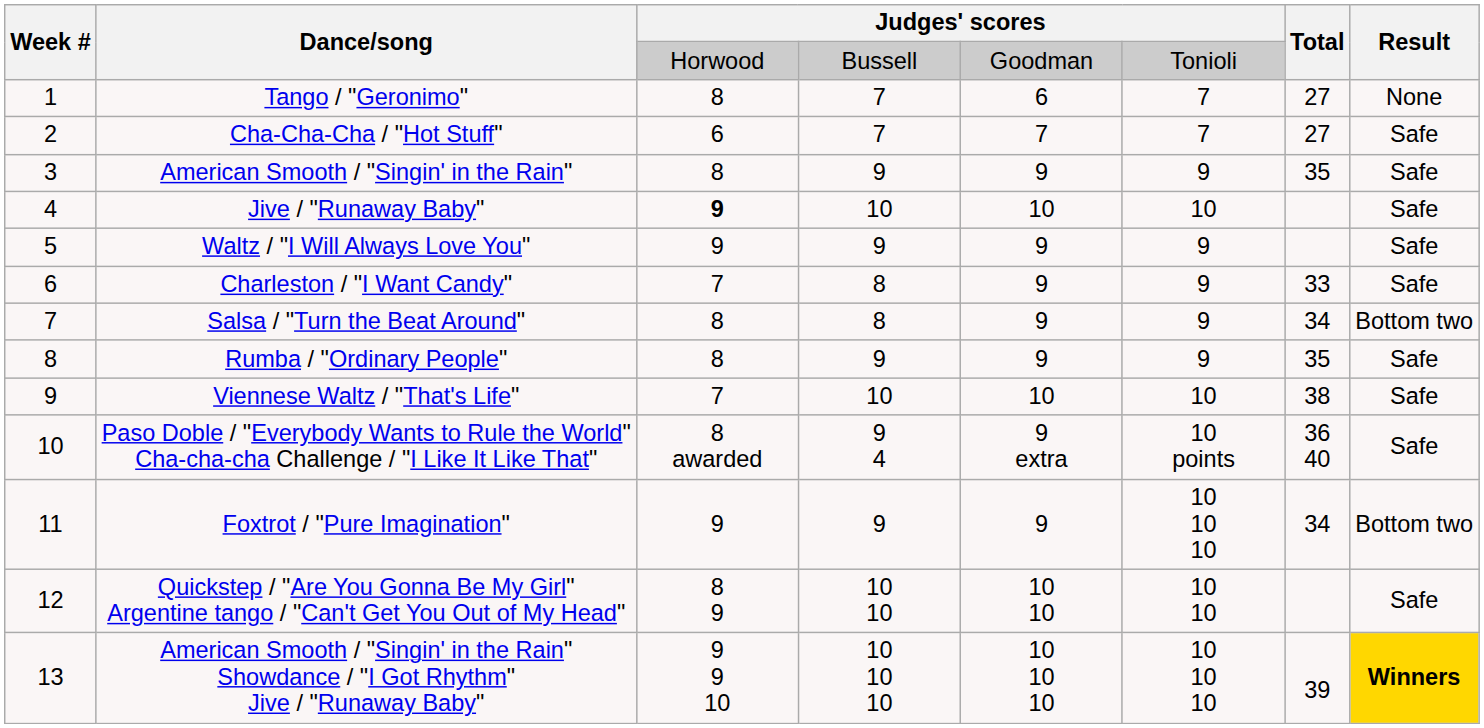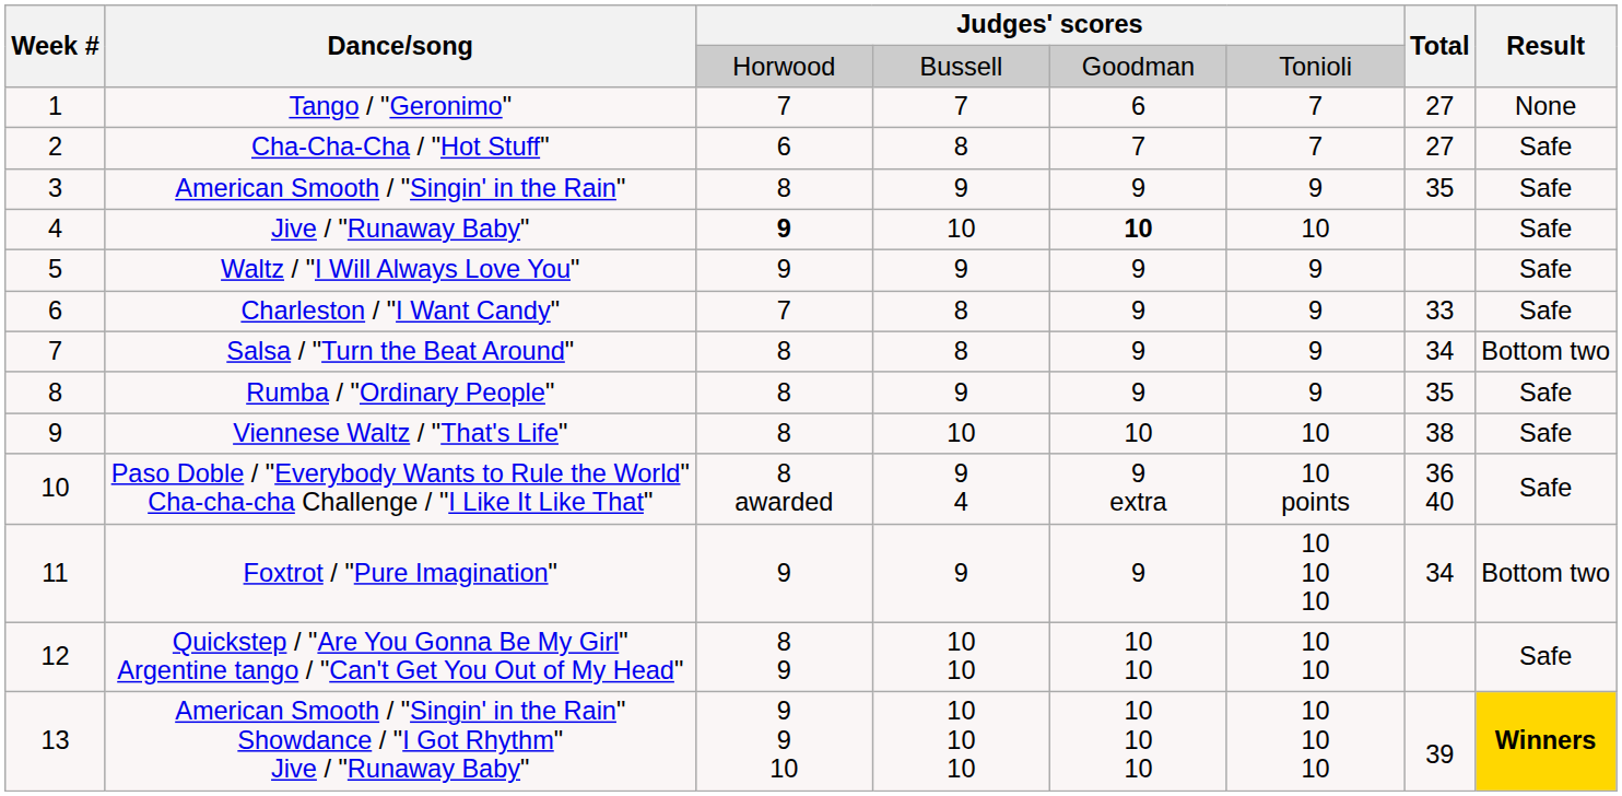 <table class="wikitable collapsible collapsed">
 <tr style="text-align:Center; ;">
 <th rowspan="2"><strong>Week #</strong></th>
 <th rowspan="2"><strong>Dance</strong>/<strong>song</strong></th>
 <th colspan="4"><strong>Judges' scores</strong></th>
 <th rowspan="2"><strong>Total</strong></th>
 <th rowspan="2"><strong>Result</strong></th>
 </tr>
 <tr style="text-align:center; background:#ccc;">
 <td style="width:11%;">Horwood</td>
 <td style="width:11%;">Bussell</td>
 <td style="width:11%;">Goodman</td>
 <td style="width:11%;">Tonioli</td>
 </tr>
 <tr style="text-align:center; text-align:center; background:#faf6f6;">
 <td>1</td>
 <td><a href='#'>Tango</a> / "<a href='#'>Geronimo</a>"</td>
-<td>8</td>
+<td>7</td>
 <td>7</td>
 <td>6</td>
 <td>7</td>
 <td>27</td>
 <td>None</td>
 </tr>
 <tr style="text-align:center; text-align:center; background:#faf6f6;">
 <td>2</td>
 <td><a href='#'>Cha-Cha-Cha</a> / "<a href='#'>Hot Stuff</a>"</td>
 <td>6</td>
-<td>7</td>
+<td>8</td>
 <td>7</td>
 <td>7</td>
 <td>27</td>
 <td>Safe</td>
 </tr>
 <tr style="text-align:center; text-align:center; background:#faf6f6;">
 <td>3</td>
 <td><a href='#'>American Smooth</a> / "<a href='#'>Singin' in the Rain</a>"</td>
 <td>8</td>
 <td>9</td>
 <td>9</td>
 <td>9</td>
 <td>35</td>
 <td>Safe</td>
 </tr>
 <tr style="text-align:center; text-align:center; background:#faf6f6;">
 <td>4</td>
 <td><a href='#'>Jive</a> / "<a href='#'>Runaway Baby</a>"</td>
 <td><strong>9</strong></td>
 <td>10</td>
-<td>10</td>
+<td><strong>10</strong></td>
 <td>10</td>
 <td></td>
 <td>Safe</td>
 </tr>
 <tr style="text-align:center; text-align:center; background:#faf6f6;">
 <td>5</td>
 <td><a href='#'>Waltz</a> / "<a href='#'>I Will Always Love You</a>"</td>
 <td>9</td>
 <td>9</td>
 <td>9</td>
 <td>9</td>
 <td></td>
 <td>Safe</td>
 </tr>
 <tr style="text-align:center; text-align:center; background:#faf6f6;">
 <td>6</td>
 <td><a href='#'>Charleston</a> / "<a href='#'>I Want Candy</a>"</td>
 <td>7</td>
 <td>8</td>
 <td>9</td>
 <td>9</td>
 <td>33</td>
 <td>Safe</td>
 </tr>
 <tr style="text-align:center; text-align:center; background:#faf6f6;">
 <td>7</td>
 <td><a href='#'>Salsa</a> / "<a href='#'>Turn the Beat Around</a>"</td>
 <td>8</td>
 <td>8</td>
 <td>9</td>
 <td>9</td>
 <td>34</td>
 <td>Bottom two</td>
 </tr>
 <tr style="text-align:center; text-align:center; background:#faf6f6;">
 <td>8</td>
 <td><a href='#'>Rumba</a> / "<a href='#'>Ordinary People</a>"</td>
 <td>8</td>
 <td>9</td>
 <td>9</td>
 <td>9</td>
 <td>35</td>
 <td>Safe</td>
 </tr>
 <tr style="text-align:center; text-align:center; background:#faf6f6;">
 <td>9</td>
 <td><a href='#'>Viennese Waltz</a> / "<a href='#'>That's Life</a>"</td>
-<td>7</td>
+<td>8</td>
 <td>10</td>
 <td>10</td>
 <td>10</td>
 <td>38</td>
 <td>Safe</td>
 </tr>
 <tr style="text-align:center; text-align:center; background:#faf6f6;">
 <td>10</td>
 <td><a href='#'>Paso Doble</a> / "<a href='#'>Everybody Wants to Rule the World</a>"<br><a href='#'>Cha-cha-cha</a> Challenge / "<a href='#'>I Like It Like That</a>"</td>
 <td>8<br>awarded</td>
 <td>9<br>4</td>
 <td>9<br>extra</td>
 <td>10<br>points</td>
 <td>36<br>40</td>
 <td>Safe</td>
 </tr>
 <tr style="text-align:center; text-align:center; background:#faf6f6;">
 <td>11</td>
 <td><a href='#'>Foxtrot</a> / "<a href='#'>Pure Imagination</a>"</td>
 <td>9</td>
 <td>9</td>
 <td>9</td>
 <td>10<br>10<br>10</td>
 <td>34</td>
 <td>Bottom two</td>
 </tr>
 <tr style="text-align:center; text-align:center; background:#faf6f6;">
 <td>12</td>
 <td><a href='#'>Quickstep</a> / "<a href='#'>Are You Gonna Be My Girl</a>"<br><a href='#'>Argentine tango</a> / "<a href='#'>Can't Get You Out of My Head</a>"</td>
 <td>8<br>9</td>
 <td>10<br>10</td>
 <td>10<br>10</td>
 <td>10<br>10</td>
 <td><br></td>
 <td>Safe</td>
 </tr>
 <tr style="text-align:center; text-align:center; background:#faf6f6;">
 <td>13</td>
 <td><a href='#'>American Smooth</a> / "<a href='#'>Singin' in the Rain</a>" <br> <a href='#'>Showdance</a> / "<a href='#'>I Got Rhythm</a>" <br> <a href='#'>Jive</a> / "<a href='#'>Runaway Baby</a>"</td>
 <td>9<br>9<br>10</td>
 <td>10<br>10<br>10</td>
 <td>10<br>10<br>10</td>
 <td>10<br>10<br>10</td>
 <td><br>39<br></td>
 <td style="text-align:center; background: gold"><strong>Winners</strong></td>
 </tr>
 </table>
